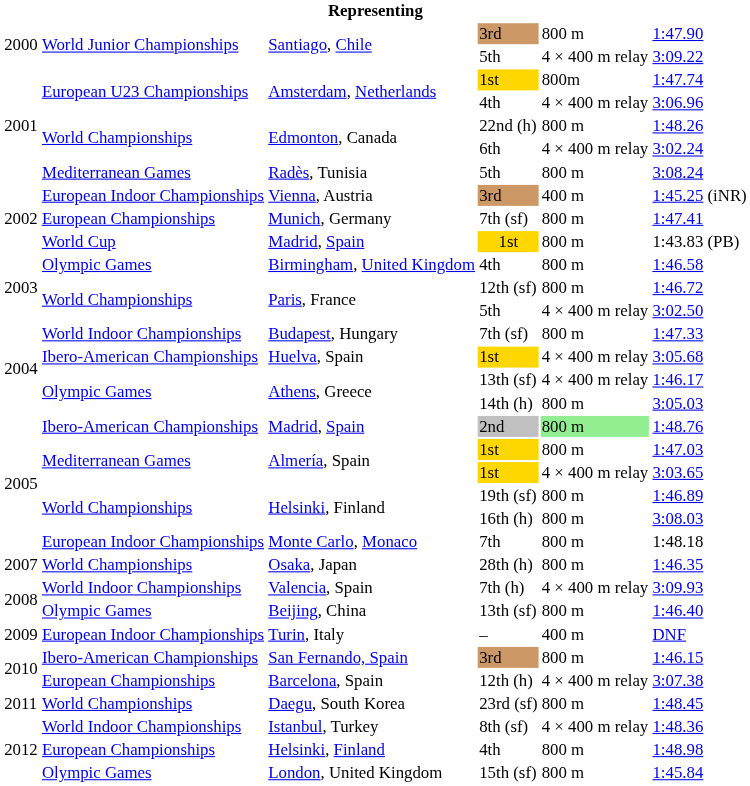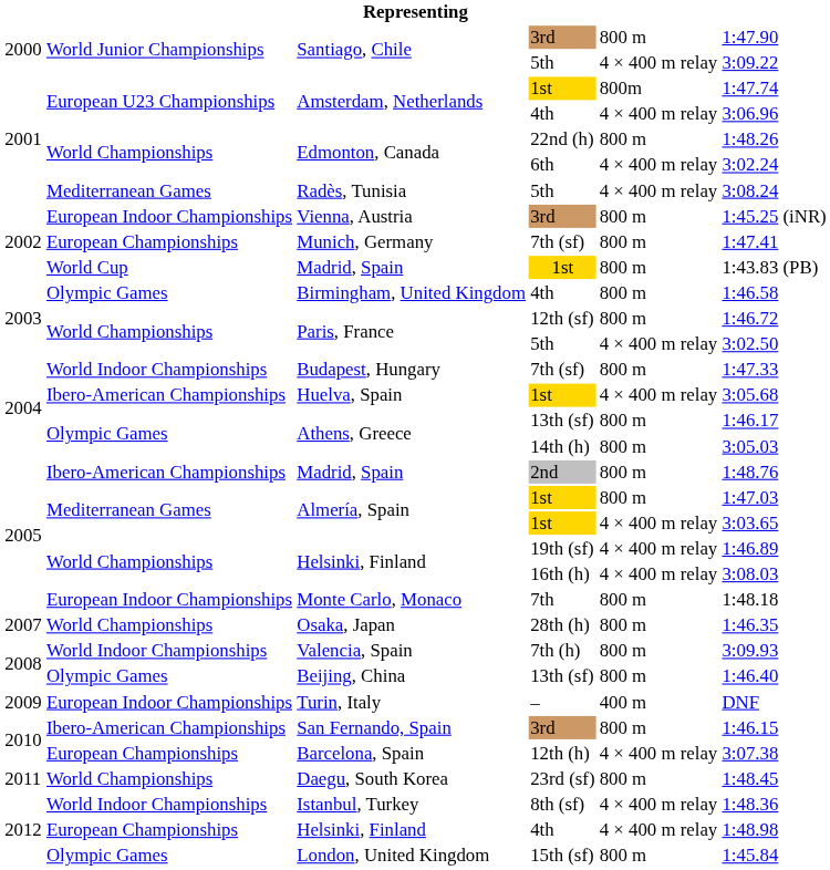 <table>
 <tr>
 <th colspan="6">Representing </th>
 </tr>
 <tr>
 <td rowspan=2>2000</td>
 <td rowspan=2><a href='#'>World Junior Championships</a></td>
 <td rowspan=2><a href='#'>Santiago</a>, <a href='#'>Chile</a></td>
 <td bgcolor="cc9966">3rd</td>
 <td>800 m</td>
 <td><a href='#'>1:47.90</a></td>
 </tr>
 <tr>
 <td>5th</td>
 <td>4 × 400 m relay</td>
 <td><a href='#'>3:09.22</a></td>
 </tr>
 <tr>
 <td rowspan=5>2001</td>
 <td rowspan=2><a href='#'>European U23 Championships</a></td>
 <td rowspan=2><a href='#'>Amsterdam</a>, <a href='#'>Netherlands</a></td>
 <td bgcolor=gold>1st</td>
 <td>800m</td>
 <td><a href='#'>1:47.74</a></td>
 </tr>
 <tr>
 <td>4th</td>
 <td>4 × 400 m relay</td>
 <td><a href='#'>3:06.96</a></td>
 </tr>
 <tr>
 <td rowspan=2><a href='#'>World Championships</a></td>
 <td rowspan=2><a href='#'>Edmonton</a>, Canada</td>
 <td>22nd (h)</td>
 <td>800 m</td>
 <td><a href='#'>1:48.26</a></td>
 </tr>
 <tr>
 <td>6th</td>
 <td>4 × 400 m relay</td>
 <td><a href='#'>3:02.24</a></td>
 </tr>
 <tr>
 <td><a href='#'>Mediterranean Games</a></td>
 <td><a href='#'>Radès</a>, Tunisia</td>
 <td>5th</td>
-<td>800 m</td>
+<td>4 × 400 m relay</td>
 <td><a href='#'>3:08.24</a></td>
 </tr>
 <tr>
 <td rowspan=3>2002</td>
 <td><a href='#'>European Indoor Championships</a></td>
 <td><a href='#'>Vienna</a>, Austria</td>
 <td bgcolor="cc9966">3rd</td>
-<td>400 m</td>
+<td>800 m</td>
 <td><a href='#'>1:45.25</a> (iNR)</td>
 </tr>
 <tr>
 <td><a href='#'>European Championships</a></td>
 <td><a href='#'>Munich</a>, Germany</td>
 <td>7th (sf)</td>
 <td>800 m</td>
 <td><a href='#'>1:47.41</a></td>
 </tr>
 <tr>
 <td><a href='#'>World Cup</a></td>
 <td><a href='#'>Madrid</a>, <a href='#'>Spain</a></td>
 <td bgcolor="gold" align="center">1st</td>
 <td>800 m</td>
 <td>1:43.83 (PB)</td>
 </tr>
 <tr>
 <td rowspan=3>2003</td>
 <td><a href='#'>Olympic Games</a></td>
 <td><a href='#'>Birmingham</a>, <a href='#'>United Kingdom</a></td>
 <td>4th</td>
 <td>800 m</td>
 <td><a href='#'>1:46.58</a></td>
 </tr>
 <tr>
 <td rowspan=2><a href='#'>World Championships</a></td>
 <td rowspan=2><a href='#'>Paris</a>, France</td>
 <td>12th (sf)</td>
 <td>800 m</td>
 <td><a href='#'>1:46.72</a></td>
 </tr>
 <tr>
 <td>5th</td>
 <td>4 × 400 m relay</td>
 <td><a href='#'>3:02.50</a></td>
 </tr>
 <tr>
 <td rowspan=4>2004</td>
 <td><a href='#'>World Indoor Championships</a></td>
 <td><a href='#'>Budapest</a>, Hungary</td>
 <td>7th (sf)</td>
 <td>800 m</td>
 <td><a href='#'>1:47.33</a></td>
 </tr>
 <tr>
 <td><a href='#'>Ibero-American Championships</a></td>
 <td><a href='#'>Huelva</a>, Spain</td>
 <td bgcolor=gold>1st</td>
 <td>4 × 400 m relay</td>
 <td><a href='#'>3:05.68</a></td>
 </tr>
 <tr>
 <td rowspan=2><a href='#'>Olympic Games</a></td>
 <td rowspan=2><a href='#'>Athens</a>, Greece</td>
 <td>13th (sf)</td>
-<td>4 × 400 m relay</td>
+<td>800 m</td>
 <td><a href='#'>1:46.17</a></td>
 </tr>
 <tr>
 <td>14th (h)</td>
 <td>800 m</td>
 <td><a href='#'>3:05.03</a></td>
 </tr>
 <tr>
 <td rowspan=6>2005</td>
 <td><a href='#'>Ibero-American Championships</a></td>
 <td><a href='#'>Madrid</a>, <a href='#'>Spain</a></td>
 <td bgcolor="silver">2nd</td>
-<td style="background: lightgreen;">800 m</td>
+<td>800 m</td>
 <td><a href='#'>1:48.76</a></td>
 </tr>
 <tr>
 <td rowspan=2><a href='#'>Mediterranean Games</a></td>
 <td rowspan=2><a href='#'>Almería</a>, Spain</td>
 <td bgcolor="gold">1st</td>
 <td>800 m</td>
 <td><a href='#'>1:47.03</a></td>
 </tr>
 <tr>
 <td bgcolor="gold">1st</td>
 <td>4 × 400 m relay</td>
 <td><a href='#'>3:03.65</a></td>
 </tr>
 <tr>
 <td rowspan=2><a href='#'>World Championships</a></td>
 <td rowspan=2><a href='#'>Helsinki</a>, Finland</td>
 <td>19th (sf)</td>
-<td>800 m</td>
+<td>4 × 400 m relay</td>
 <td><a href='#'>1:46.89</a></td>
 </tr>
 <tr>
 <td>16th (h)</td>
-<td>800 m</td>
+<td>4 × 400 m relay</td>
 <td><a href='#'>3:08.03</a></td>
 </tr>
 <tr>
 <td><a href='#'>European Indoor Championships</a></td>
 <td><a href='#'>Monte Carlo</a>, <a href='#'>Monaco</a></td>
 <td>7th</td>
 <td>800 m</td>
 <td>1:48.18</td>
 </tr>
 <tr>
 <td>2007</td>
 <td><a href='#'>World Championships</a></td>
 <td><a href='#'>Osaka</a>, Japan</td>
 <td>28th (h)</td>
 <td>800 m</td>
 <td><a href='#'>1:46.35</a></td>
 </tr>
 <tr>
 <td rowspan=2>2008</td>
 <td><a href='#'>World Indoor Championships</a></td>
 <td><a href='#'>Valencia</a>, Spain</td>
 <td>7th (h)</td>
-<td>4 × 400 m relay</td>
+<td>800 m</td>
 <td><a href='#'>3:09.93</a></td>
 </tr>
 <tr>
 <td><a href='#'>Olympic Games</a></td>
 <td><a href='#'>Beijing</a>, China</td>
 <td>13th (sf)</td>
 <td>800 m</td>
 <td><a href='#'>1:46.40</a></td>
 </tr>
 <tr>
 <td>2009</td>
 <td><a href='#'>European Indoor Championships</a></td>
 <td><a href='#'>Turin</a>, Italy</td>
 <td>–</td>
 <td>400 m</td>
 <td><a href='#'>DNF</a></td>
 </tr>
 <tr>
 <td rowspan=2>2010</td>
 <td><a href='#'>Ibero-American Championships</a></td>
 <td><a href='#'>San Fernando, Spain</a></td>
 <td bgcolor=cc9966>3rd</td>
 <td>800 m</td>
 <td><a href='#'>1:46.15</a></td>
 </tr>
 <tr>
 <td><a href='#'>European Championships</a></td>
 <td><a href='#'>Barcelona</a>, Spain</td>
 <td>12th (h)</td>
 <td>4 × 400 m relay</td>
 <td><a href='#'>3:07.38</a></td>
 </tr>
 <tr>
 <td>2011</td>
 <td><a href='#'>World Championships</a></td>
 <td><a href='#'>Daegu</a>, South Korea</td>
 <td>23rd (sf)</td>
 <td>800 m</td>
 <td><a href='#'>1:48.45</a></td>
 </tr>
 <tr>
 <td rowspan=3>2012</td>
 <td><a href='#'>World Indoor Championships</a></td>
 <td><a href='#'>Istanbul</a>, Turkey</td>
 <td>8th (sf)</td>
 <td>4 × 400 m relay</td>
 <td><a href='#'>1:48.36</a></td>
 </tr>
 <tr>
 <td><a href='#'>European Championships</a></td>
 <td><a href='#'>Helsinki</a>, <a href='#'>Finland</a></td>
 <td>4th</td>
-<td>800 m</td>
+<td>4 × 400 m relay</td>
 <td><a href='#'>1:48.98</a></td>
 </tr>
 <tr>
 <td><a href='#'>Olympic Games</a></td>
 <td><a href='#'>London</a>, United Kingdom</td>
 <td>15th (sf)</td>
 <td>800 m</td>
 <td><a href='#'>1:45.84</a></td>
 </tr>
 </table>
